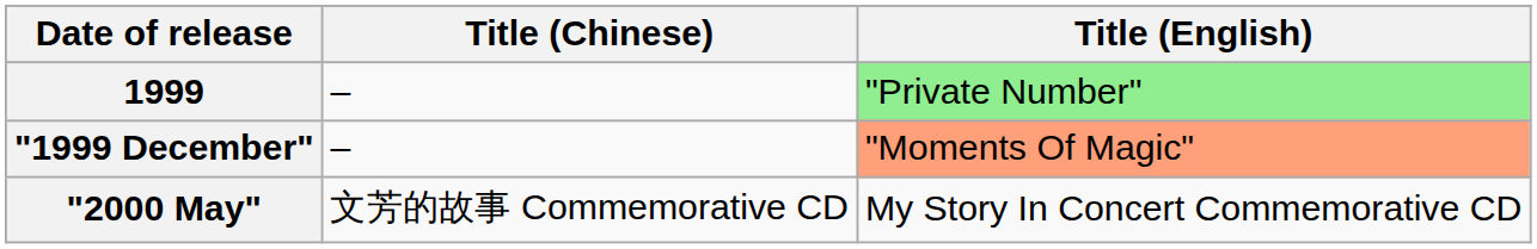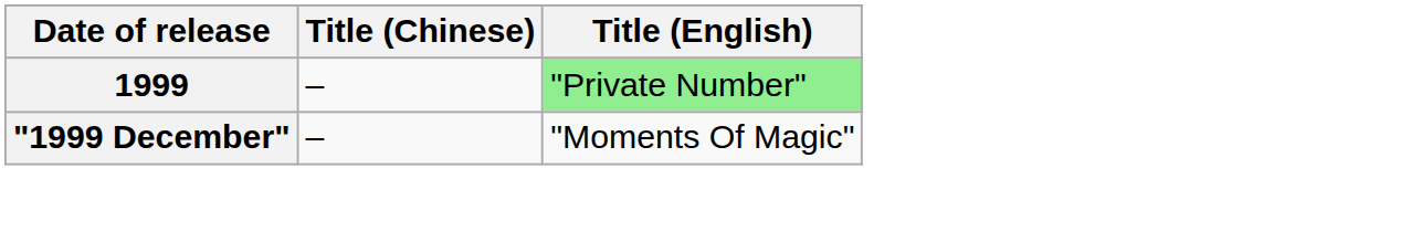 <table class="wikitable sortable">
 <tr>
 <th>Date of release</th>
 <th>Title (Chinese)</th>
 <th>Title (English)</th>
 </tr>
 <tr>
 <th>1999</th>
 <td>–</td>
 <td style="background: lightgreen;">"Private Number"</td>
 </tr>
 <tr>
 <th>"1999 December"</th>
 <td>–</td>
-<td style="background: lightsalmon;">"Moments Of Magic"</td>
-</tr>
-<tr>
-<th>"2000 May"</th>
-<td>文芳的故事 Commemorative CD</td>
-<td>My Story In Concert Commemorative CD</td>
+<td>"Moments Of Magic"</td>
 </tr>
 </table>
